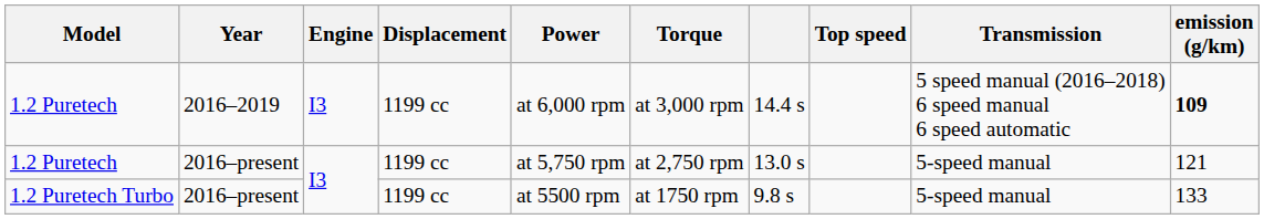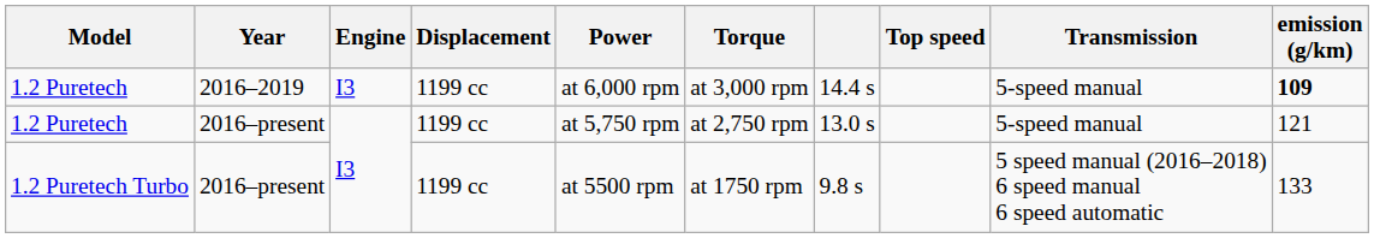 <table class="wikitable">
 <tr>
 <th>Model</th>
 <th>Year</th>
 <th>Engine</th>
 <th>Displacement</th>
 <th>Power</th>
 <th>Torque</th>
 <th></th>
 <th>Top speed</th>
 <th>Transmission</th>
 <th> emission<br>(g/km)</th>
 </tr>
 <tr>
 <td><a href='#'>1.2 Puretech</a></td>
 <td>2016–2019</td>
 <td><a href='#'>I3</a></td>
 <td>1199 cc</td>
 <td> at 6,000 rpm</td>
 <td> at 3,000 rpm</td>
 <td>14.4 s</td>
 <td></td>
-<td>5 speed manual (2016–2018) <br> 6 speed manual <br> 6 speed automatic</td>
+<td rowspan=1>5-speed manual</td>
 <td><strong>109</strong></td>
 </tr>
 <tr>
 <td><a href='#'>1.2 Puretech</a></td>
 <td>2016–present</td>
 <td rowspan=2><a href='#'>I3</a></td>
 <td>1199 cc</td>
 <td> at 5,750 rpm</td>
 <td> at 2,750 rpm</td>
 <td>13.0 s</td>
 <td></td>
 <td rowspan=1>5-speed manual</td>
 <td>121</td>
 </tr>
 <tr>
 <td><a href='#'>1.2 Puretech Turbo</a></td>
 <td>2016–present</td>
 <td>1199 cc</td>
 <td> at 5500 rpm</td>
 <td> at 1750 rpm</td>
 <td>9.8 s</td>
 <td></td>
-<td rowspan=1>5-speed manual</td>
+<td>5 speed manual (2016–2018) <br> 6 speed manual <br> 6 speed automatic</td>
 <td>133</td>
 </tr>
 </table>
